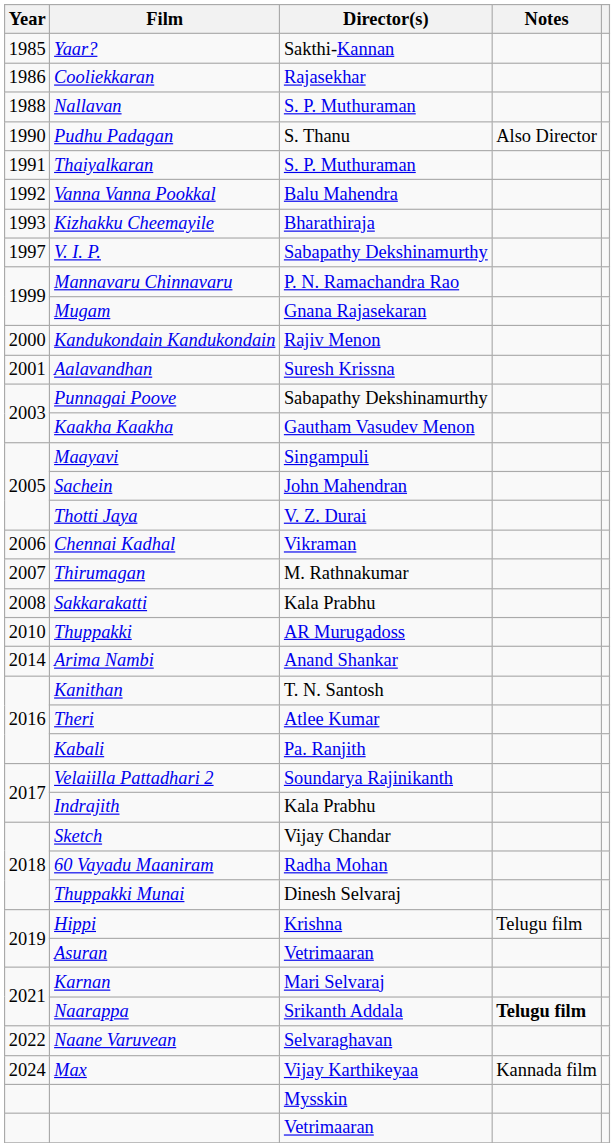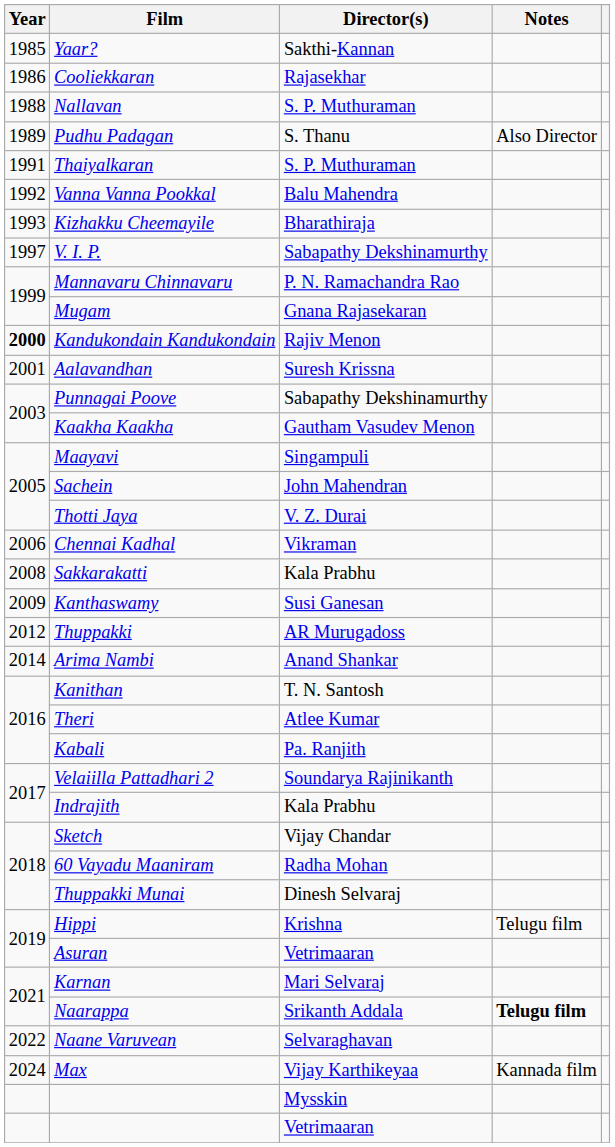 <table class="wikitable sortable">
 <tr>
 <th>Year</th>
 <th>Film</th>
 <th>Director(s)</th>
 <th>Notes</th>
 <th></th>
 </tr>
 <tr>
 <td>1985</td>
 <td><em><a href='#'>Yaar?</a></em></td>
 <td>Sakthi-<a href='#'>Kannan</a></td>
 <td></td>
 <td></td>
 </tr>
 <tr>
 <td>1986</td>
 <td><em><a href='#'>Cooliekkaran</a></em></td>
 <td><a href='#'>Rajasekhar</a></td>
 <td></td>
 <td></td>
 </tr>
 <tr>
 <td>1988</td>
 <td><em><a href='#'>Nallavan</a></em></td>
 <td><a href='#'>S. P. Muthuraman</a></td>
 <td></td>
 <td></td>
 </tr>
 <tr>
-<td>1990</td>
+<td>1989</td>
 <td><em><a href='#'>Pudhu Padagan</a></em></td>
 <td>S. Thanu</td>
 <td>Also Director</td>
 <td></td>
 </tr>
 <tr>
 <td>1991</td>
 <td><em><a href='#'>Thaiyalkaran</a></em></td>
 <td><a href='#'>S. P. Muthuraman</a></td>
 <td></td>
 <td></td>
 </tr>
 <tr>
 <td>1992</td>
 <td><em><a href='#'>Vanna Vanna Pookkal</a></em></td>
 <td><a href='#'>Balu Mahendra</a></td>
 <td></td>
 <td></td>
 </tr>
 <tr>
 <td>1993</td>
 <td><em><a href='#'>Kizhakku Cheemayile</a></em></td>
 <td><a href='#'>Bharathiraja</a></td>
 <td></td>
 <td></td>
 </tr>
 <tr>
 <td>1997</td>
 <td><em><a href='#'>V. I. P.</a></em></td>
 <td><a href='#'>Sabapathy Dekshinamurthy</a></td>
 <td></td>
 <td></td>
 </tr>
 <tr>
 <td rowspan="2">1999</td>
 <td><em><a href='#'>Mannavaru Chinnavaru</a></em></td>
 <td><a href='#'>P. N. Ramachandra Rao</a></td>
 <td></td>
 <td></td>
 </tr>
 <tr>
 <td><em><a href='#'>Mugam</a></em></td>
 <td><a href='#'>Gnana Rajasekaran</a></td>
 <td></td>
 <td></td>
 </tr>
 <tr>
-<td>2000</td>
+<td><strong>2000</strong></td>
 <td><em><a href='#'>Kandukondain Kandukondain</a></em></td>
 <td><a href='#'>Rajiv Menon</a></td>
 <td></td>
 <td></td>
 </tr>
 <tr>
 <td>2001</td>
 <td><em><a href='#'>Aalavandhan</a></em></td>
 <td><a href='#'>Suresh Krissna</a></td>
 <td></td>
 <td></td>
 </tr>
 <tr>
 <td rowspan="2">2003</td>
 <td><em><a href='#'>Punnagai Poove</a></em></td>
 <td>Sabapathy Dekshinamurthy</td>
 <td></td>
 <td></td>
 </tr>
 <tr>
 <td><em><a href='#'>Kaakha Kaakha</a></em></td>
 <td><a href='#'>Gautham Vasudev Menon</a></td>
 <td></td>
 <td></td>
 </tr>
 <tr>
 <td rowspan="3">2005</td>
 <td><em><a href='#'>Maayavi</a></em></td>
 <td><a href='#'>Singampuli</a></td>
 <td></td>
 <td></td>
 </tr>
 <tr>
 <td><em><a href='#'>Sachein</a></em></td>
 <td><a href='#'>John Mahendran</a></td>
 <td></td>
 <td></td>
 </tr>
 <tr>
 <td><em><a href='#'>Thotti Jaya</a></em></td>
 <td><a href='#'>V. Z. Durai</a></td>
 <td></td>
 <td></td>
 </tr>
 <tr>
 <td>2006</td>
 <td><em><a href='#'>Chennai Kadhal</a></em></td>
 <td><a href='#'>Vikraman</a></td>
 <td></td>
 <td></td>
 </tr>
 <tr>
-<td>2007</td>
-<td><em><a href='#'>Thirumagan</a></em></td>
-<td>M. Rathnakumar</td>
-<td></td>
-<td></td>
-</tr>
-<tr>
 <td>2008</td>
 <td><em><a href='#'>Sakkarakatti</a></em></td>
 <td>Kala Prabhu</td>
 <td></td>
 <td></td>
 </tr>
 <tr>
-<td>2010</td>
+<td>2009</td>
+<td><em><a href='#'>Kanthaswamy</a></em></td>
+<td><a href='#'>Susi Ganesan</a></td>
+<td></td>
+<td></td>
+</tr>
+<tr>
+<td>2012</td>
 <td><em><a href='#'>Thuppakki</a></em></td>
 <td><a href='#'>AR Murugadoss</a></td>
 <td></td>
 <td></td>
 </tr>
 <tr>
 <td>2014</td>
 <td><em><a href='#'>Arima Nambi</a></em></td>
 <td><a href='#'>Anand Shankar</a></td>
 <td></td>
 <td></td>
 </tr>
 <tr>
 <td rowspan="3">2016</td>
 <td><em><a href='#'>Kanithan</a></em></td>
 <td>T. N. Santosh</td>
 <td></td>
 <td></td>
 </tr>
 <tr>
 <td><em><a href='#'>Theri</a></em></td>
 <td><a href='#'>Atlee Kumar</a></td>
 <td></td>
 <td></td>
 </tr>
 <tr>
 <td><em><a href='#'>Kabali</a></em></td>
 <td><a href='#'>Pa. Ranjith</a></td>
 <td></td>
 <td></td>
 </tr>
 <tr>
 <td rowspan="2">2017</td>
 <td><em><a href='#'>Velaiilla Pattadhari 2</a></em></td>
 <td><a href='#'>Soundarya Rajinikanth</a></td>
 <td></td>
 <td></td>
 </tr>
 <tr>
 <td><em><a href='#'>Indrajith</a></em></td>
 <td>Kala Prabhu</td>
 <td></td>
 <td></td>
 </tr>
 <tr>
 <td rowspan="3">2018</td>
 <td><em><a href='#'>Sketch</a></em></td>
 <td>Vijay Chandar</td>
 <td></td>
 <td></td>
 </tr>
 <tr>
 <td><em><a href='#'>60 Vayadu Maaniram</a></em></td>
 <td><a href='#'>Radha Mohan</a></td>
 <td></td>
 <td></td>
 </tr>
 <tr>
 <td><em><a href='#'>Thuppakki Munai</a></em></td>
 <td>Dinesh Selvaraj</td>
 <td></td>
 <td></td>
 </tr>
 <tr>
 <td rowspan="2">2019</td>
 <td><em><a href='#'>Hippi</a></em></td>
 <td><a href='#'>Krishna</a></td>
 <td>Telugu film</td>
 <td></td>
 </tr>
 <tr>
 <td><em><a href='#'>Asuran</a></em></td>
 <td><a href='#'>Vetrimaaran</a></td>
 <td></td>
 <td></td>
 </tr>
 <tr>
 <td rowspan="2">2021</td>
 <td><em><a href='#'>Karnan</a></em></td>
 <td><a href='#'>Mari Selvaraj</a></td>
 <td></td>
 <td></td>
 </tr>
 <tr>
 <td><em><a href='#'>Naarappa</a></em></td>
 <td><a href='#'>Srikanth Addala</a></td>
 <td><strong>Telugu film</strong></td>
 <td></td>
 </tr>
 <tr>
 <td>2022</td>
 <td><em><a href='#'>Naane Varuvean</a></em></td>
 <td><a href='#'>Selvaraghavan</a></td>
 <td></td>
 <td></td>
 </tr>
 <tr>
 <td>2024</td>
 <td><em><a href='#'>Max</a></em></td>
 <td><a href='#'>Vijay Karthikeyaa</a></td>
 <td>Kannada film</td>
 <td></td>
 </tr>
 <tr>
 <td></td>
 <td></td>
 <td><a href='#'>Mysskin</a></td>
 <td></td>
 <td></td>
 </tr>
 <tr>
 <td></td>
 <td></td>
 <td><a href='#'>Vetrimaaran</a></td>
 <td></td>
 <td></td>
 </tr>
 <tr>
 </tr>
 </table>
